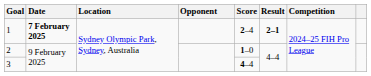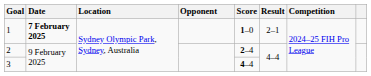 <table class="wikitable sortable" style="font-size:90%" width=97%>
 <tr>
 <th style="width: 25px; text-align: left">Goal</th>
 <th style="width: 100px; text-align: left">Date</th>
 <th style="width: 300px; text-align: left">Location</th>
 <th style="width: 120px; text-align: left">Opponent</th>
 <th style="width: 30px; text-align: left">Score</th>
 <th style="width: 30px; text-align: left">Result</th>
 <th style="width: 150px; text-align: left">Competition</th>
 <th style="width: 25px; text-align: left"></th>
 </tr>
 <tr>
 <td>1</td>
 <td><strong>7 February 2025</strong></td>
 <td rowspan=3><a href='#'>Sydney Olympic Park</a>, <a href='#'>Sydney</a>, Australia</td>
 <td></td>
-<td align="center"><strong>2</strong>–4</td>
-<td align="center"><strong>2–1</strong></td>
+<td align="center"><strong>1</strong>–0</td>
+<td align="center">2–1</td>
 <td rowspan=3><a href='#'>2024–25 FIH Pro League</a></td>
 <td></td>
 </tr>
 <tr>
 <td>2</td>
 <td rowspan=2>9 February 2025</td>
 <td rowspan=2></td>
-<td align="center"><strong>1</strong>–0</td>
+<td align="center"><strong>2</strong>–4</td>
 <td rowspan=2; align="center">4–4</td>
 <td rowspan=2></td>
 </tr>
 <tr>
 <td>3</td>
 <td align="center"><strong>4</strong>–4</td>
 </tr>
 </table>
